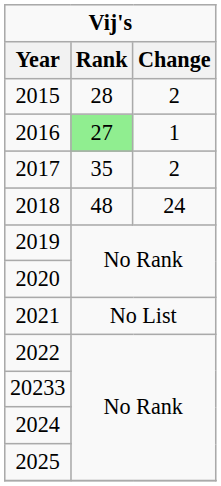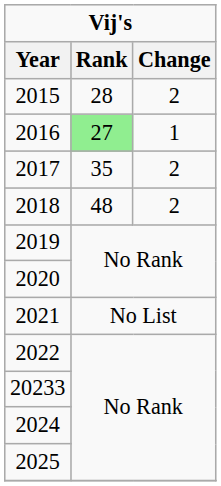 <table class="wikitable" style="font-size: 90%; text-align: center;">
 <tr>
 <td colspan="3"><strong>Vij's</strong></td>
 </tr>
 <tr>
 <th>Year</th>
 <th>Rank</th>
 <th>Change</th>
 </tr>
 <tr>
 <td>2015</td>
 <td>28</td>
 <td> 2</td>
 </tr>
 <tr>
 <td>2016</td>
 <td style="background: lightgreen;">27</td>
 <td> 1</td>
 </tr>
 <tr>
 <td>2017</td>
 <td>35</td>
 <td> 2</td>
 </tr>
 <tr>
 <td>2018</td>
 <td>48</td>
-<td> 24</td>
+<td> 2</td>
 </tr>
 <tr>
 <td>2019</td>
 <td colspan="2" rowspan="2"> No Rank</td>
 </tr>
 <tr>
 <td>2020</td>
 </tr>
 <tr>
 <td>2021</td>
 <td colspan="2">No List</td>
 </tr>
 <tr>
 <td>2022</td>
 <td colspan="2" rowspan="4"> No Rank</td>
 </tr>
 <tr>
 <td>20233</td>
 </tr>
 <tr>
 <td>2024</td>
 </tr>
 <tr>
 <td>2025</td>
 </tr>
 <tr>
 </tr>
 </table>
